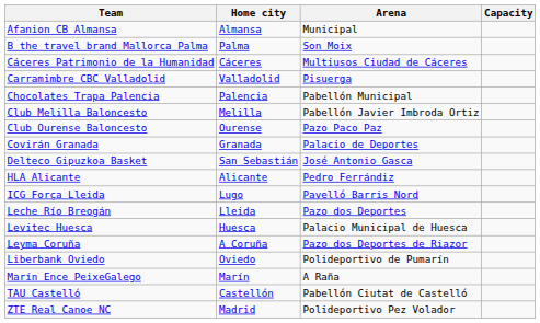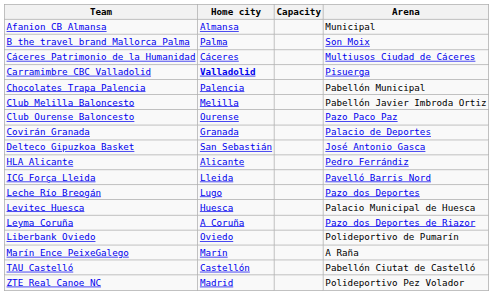 <table class="wikitable sortable">
 <tr>
 <th>Team</th>
 <th>Home city</th>
+<th>Capacity</th>
 <th>Arena</th>
-<th>Capacity</th>
 </tr>
 <tr>
 <td><a href='#'>Afanion CB Almansa</a></td>
 <td><a href='#'>Almansa</a></td>
+<td style="text-align:center"></td>
 <td>Municipal</td>
-<td style="text-align:center"></td>
 </tr>
 <tr>
 <td><a href='#'>B the travel brand Mallorca Palma</a></td>
 <td><a href='#'>Palma</a></td>
+<td style="text-align:center"></td>
 <td><a href='#'>Son Moix</a></td>
-<td style="text-align:center"></td>
 </tr>
 <tr>
 <td><a href='#'>Cáceres Patrimonio de la Humanidad</a></td>
 <td><a href='#'>Cáceres</a></td>
+<td style="text-align:center"></td>
 <td><a href='#'>Multiusos Ciudad de Cáceres</a></td>
-<td style="text-align:center"></td>
 </tr>
 <tr>
 <td><a href='#'>Carramimbre CBC Valladolid</a></td>
-<td><a href='#'>Valladolid</a></td>
+<td><strong><a href='#'>Valladolid</a></strong></td>
+<td style="text-align:center"></td>
 <td><a href='#'>Pisuerga</a></td>
-<td style="text-align:center"></td>
 </tr>
 <tr>
 <td><a href='#'>Chocolates Trapa Palencia</a></td>
 <td><a href='#'>Palencia</a></td>
+<td style="text-align:center"></td>
 <td>Pabellón Municipal</td>
-<td style="text-align:center"></td>
 </tr>
 <tr>
 <td><a href='#'>Club Melilla Baloncesto</a></td>
 <td><a href='#'>Melilla</a></td>
+<td style="text-align:center"></td>
 <td>Pabellón Javier Imbroda Ortiz</td>
-<td style="text-align:center"></td>
 </tr>
 <tr>
 <td><a href='#'>Club Ourense Baloncesto</a></td>
 <td><a href='#'>Ourense</a></td>
+<td style="text-align:center"></td>
 <td><a href='#'>Pazo Paco Paz</a></td>
-<td style="text-align:center"></td>
 </tr>
 <tr>
 <td><a href='#'>Covirán Granada</a></td>
 <td><a href='#'>Granada</a></td>
+<td style="text-align:center"></td>
 <td><a href='#'>Palacio de Deportes</a></td>
-<td style="text-align:center"></td>
 </tr>
 <tr>
 <td><a href='#'>Delteco Gipuzkoa Basket</a></td>
 <td><a href='#'>San Sebastián</a></td>
+<td style="text-align:center"></td>
 <td><a href='#'>José Antonio Gasca</a></td>
-<td style="text-align:center"></td>
 </tr>
 <tr>
 <td><a href='#'>HLA Alicante</a></td>
 <td><a href='#'>Alicante</a></td>
+<td style="text-align:center"></td>
 <td><a href='#'>Pedro Ferrándiz</a></td>
-<td style="text-align:center"></td>
 </tr>
 <tr>
 <td><a href='#'>ICG Força Lleida</a></td>
-<td><a href='#'>Lugo</a></td>
+<td><a href='#'>Lleida</a></td>
+<td style="text-align:center"></td>
 <td><a href='#'>Pavelló Barris Nord</a></td>
-<td style="text-align:center"></td>
 </tr>
 <tr>
 <td><a href='#'>Leche Río Breogán</a></td>
-<td><a href='#'>Lleida</a></td>
+<td><a href='#'>Lugo</a></td>
+<td style="text-align:center"></td>
 <td><a href='#'>Pazo dos Deportes</a></td>
-<td style="text-align:center"></td>
 </tr>
 <tr>
 <td><a href='#'>Levitec Huesca</a></td>
 <td><a href='#'>Huesca</a></td>
+<td style="text-align:center"></td>
 <td>Palacio Municipal de Huesca</td>
-<td style="text-align:center"></td>
 </tr>
 <tr>
 <td><a href='#'>Leyma Coruña</a></td>
 <td><a href='#'>A Coruña</a></td>
+<td style="text-align:center"></td>
 <td><a href='#'>Pazo dos Deportes de Riazor</a></td>
-<td style="text-align:center"></td>
 </tr>
 <tr>
 <td><a href='#'>Liberbank Oviedo</a></td>
 <td><a href='#'>Oviedo</a></td>
+<td style="text-align:center"></td>
 <td>Polideportivo de Pumarín</td>
-<td style="text-align:center"></td>
 </tr>
 <tr>
 <td><a href='#'>Marín Ence PeixeGalego</a></td>
 <td><a href='#'>Marín</a></td>
+<td style="text-align:center"></td>
 <td>A Raña</td>
-<td style="text-align:center"></td>
 </tr>
 <tr>
 <td><a href='#'>TAU Castelló</a></td>
 <td><a href='#'>Castellón</a></td>
+<td style="text-align:center"></td>
 <td>Pabellón Ciutat de Castelló</td>
-<td style="text-align:center"></td>
 </tr>
 <tr>
 <td><a href='#'>ZTE Real Canoe NC</a></td>
 <td><a href='#'>Madrid</a></td>
+<td style="text-align:center"></td>
 <td>Polideportivo Pez Volador</td>
-<td style="text-align:center"></td>
 </tr>
 </table>
